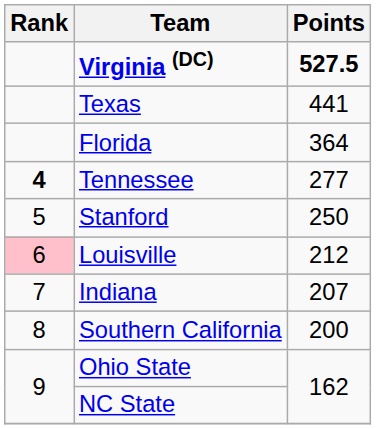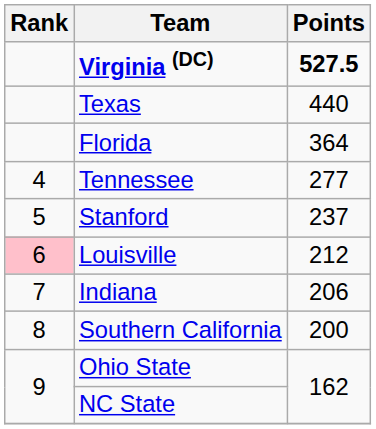 <table class="wikitable sortable" style="text-align:center">
 <tr>
 <th>Rank</th>
 <th>Team</th>
 <th>Points</th>
 </tr>
 <tr>
 <td></td>
 <td align="left"><strong><a href='#'>Virginia</a> <sup>(DC)</sup></strong></td>
 <td><strong>527.5</strong></td>
 </tr>
 <tr>
 <td></td>
 <td align="left"><a href='#'>Texas</a></td>
-<td>441</td>
+<td>440</td>
 </tr>
 <tr>
 <td></td>
 <td align="left"><a href='#'>Florida</a></td>
 <td>364</td>
 </tr>
 <tr>
-<td><strong>4</strong></td>
+<td>4</td>
 <td align="left"><a href='#'>Tennessee</a></td>
 <td>277</td>
 </tr>
 <tr>
 <td>5</td>
 <td align="left"><a href='#'>Stanford</a></td>
-<td>250</td>
+<td>237</td>
 </tr>
 <tr>
 <td style="background: pink;">6</td>
 <td align="left"><a href='#'>Louisville</a></td>
 <td>212</td>
 </tr>
 <tr>
 <td>7</td>
 <td align="left"><a href='#'>Indiana</a></td>
-<td>207</td>
+<td>206</td>
 </tr>
 <tr>
 <td>8</td>
 <td align="left"><a href='#'>Southern California</a></td>
 <td>200</td>
 </tr>
 <tr>
 <td rowspan="2">9</td>
 <td align="left"><a href='#'>Ohio State</a></td>
 <td rowspan="2">162</td>
 </tr>
 <tr>
 <td align="left"><a href='#'>NC State</a></td>
 </tr>
 <tr>
 </tr>
 </table>
